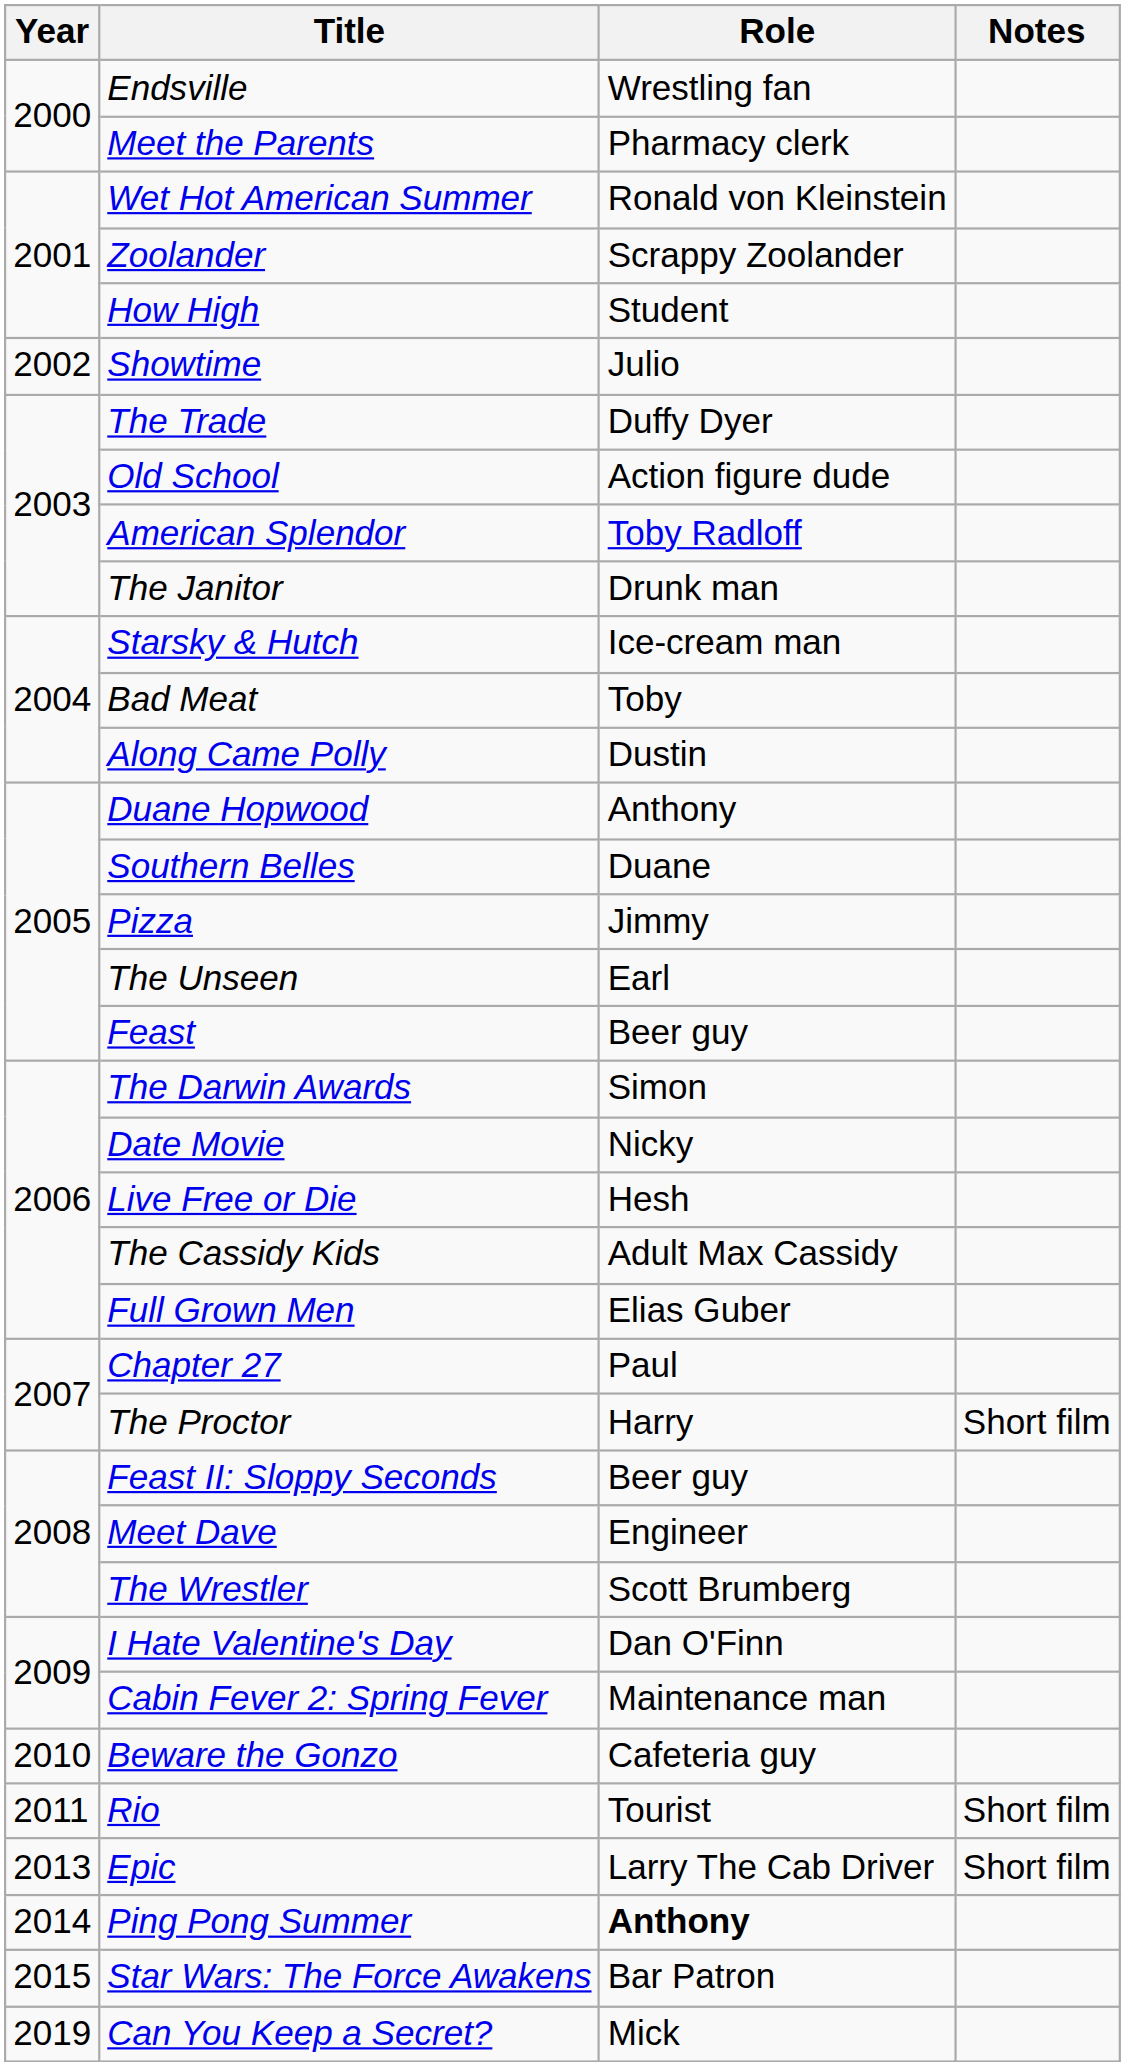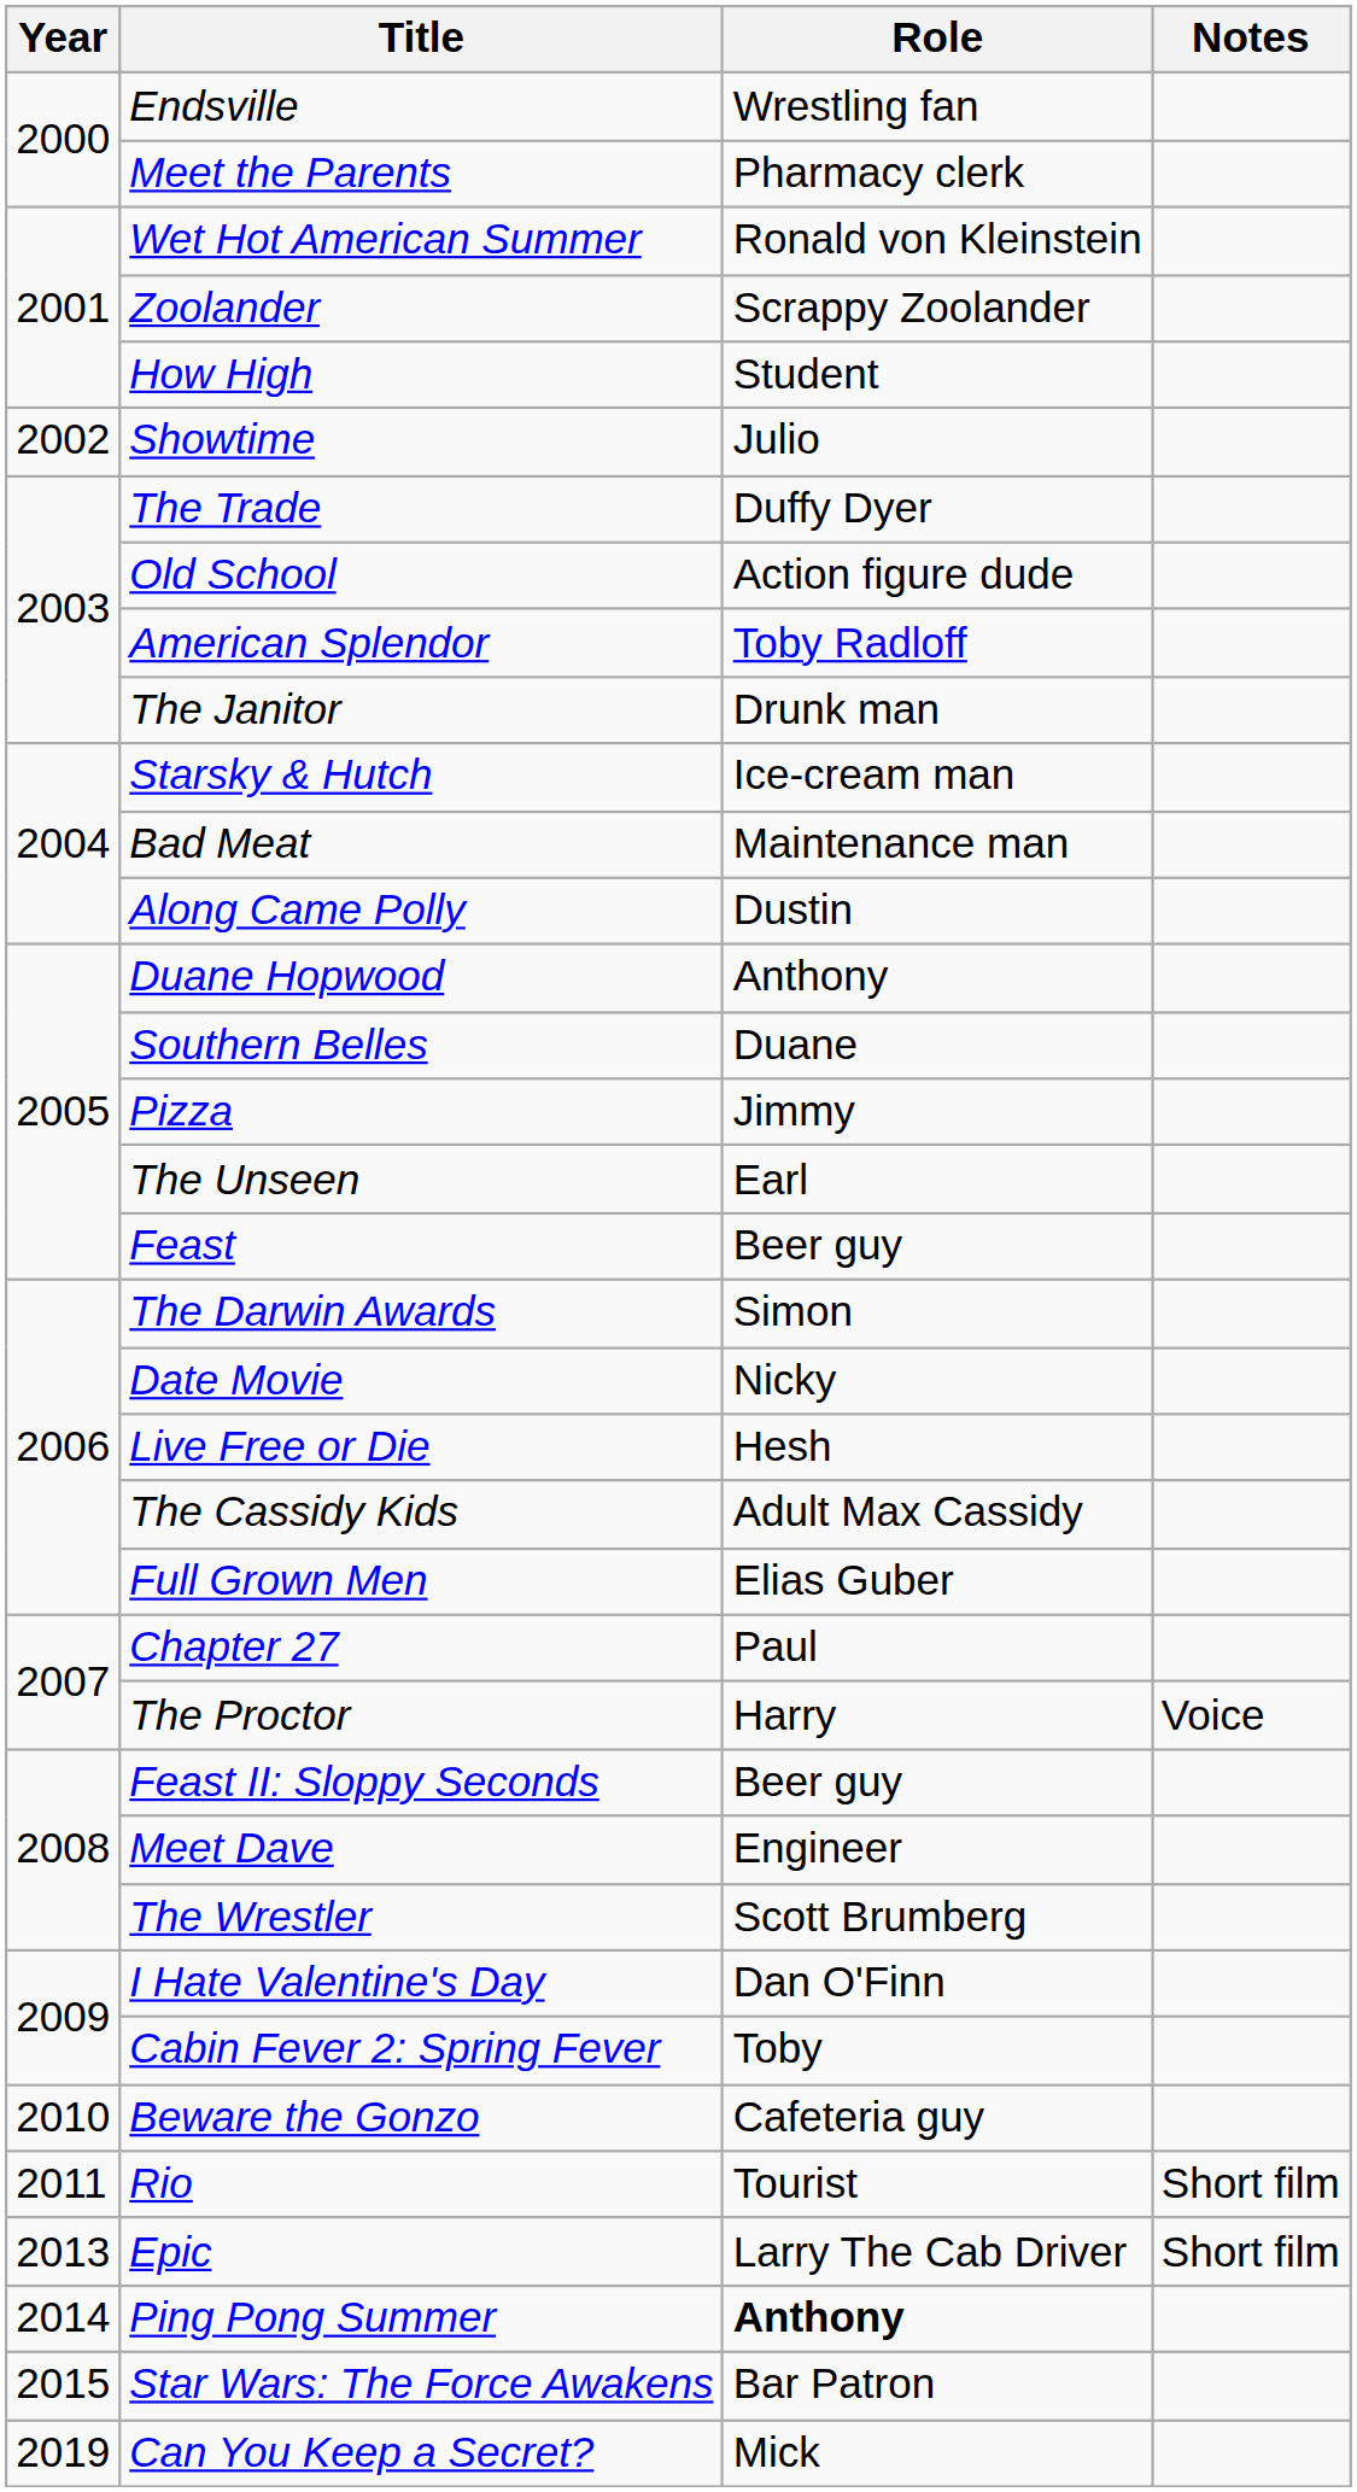 <table class="wikitable">
 <tr>
 <th scope="col">Year</th>
 <th scope="col">Title</th>
 <th scope="col">Role</th>
 <th scope="col" class="unsortable">Notes</th>
 </tr>
 <tr>
 <td rowspan="2">2000</td>
 <td><em>Endsville</em></td>
 <td>Wrestling fan</td>
 <td></td>
 </tr>
 <tr>
 <td><em><a href='#'>Meet the Parents</a></em></td>
 <td>Pharmacy clerk</td>
 <td></td>
 </tr>
 <tr>
 <td rowspan="3">2001</td>
 <td><em><a href='#'>Wet Hot American Summer</a></em></td>
 <td>Ronald von Kleinstein</td>
 <td></td>
 </tr>
 <tr>
 <td><em><a href='#'>Zoolander</a></em></td>
 <td>Scrappy Zoolander</td>
 <td></td>
 </tr>
 <tr>
 <td><em><a href='#'>How High</a></em></td>
 <td>Student</td>
 <td></td>
 </tr>
 <tr>
 <td>2002</td>
 <td><em><a href='#'>Showtime</a></em></td>
 <td>Julio</td>
 <td></td>
 </tr>
 <tr>
 <td rowspan="4">2003</td>
 <td><em><a href='#'>The Trade</a></em></td>
 <td>Duffy Dyer</td>
 <td></td>
 </tr>
 <tr>
 <td><em><a href='#'>Old School</a></em></td>
 <td>Action figure dude</td>
 <td></td>
 </tr>
 <tr>
 <td><em><a href='#'>American Splendor</a></em></td>
 <td><a href='#'>Toby Radloff</a></td>
 <td></td>
 </tr>
 <tr>
 <td><em>The Janitor</em></td>
 <td>Drunk man</td>
 <td></td>
 </tr>
 <tr>
 <td rowspan="3">2004</td>
 <td><em><a href='#'>Starsky & Hutch</a></em></td>
 <td>Ice-cream man</td>
 <td></td>
 </tr>
 <tr>
 <td><em>Bad Meat</em></td>
-<td>Toby</td>
+<td>Maintenance man</td>
 <td></td>
 </tr>
 <tr>
 <td><em><a href='#'>Along Came Polly</a></em></td>
 <td>Dustin</td>
 <td></td>
 </tr>
 <tr>
 <td rowspan="5">2005</td>
 <td><em><a href='#'>Duane Hopwood</a></em></td>
 <td>Anthony</td>
 <td></td>
 </tr>
 <tr>
 <td><em><a href='#'>Southern Belles</a></em></td>
 <td>Duane</td>
 <td></td>
 </tr>
 <tr>
 <td><em><a href='#'>Pizza</a></em></td>
 <td>Jimmy</td>
 <td></td>
 </tr>
 <tr>
 <td><em>The Unseen</em></td>
 <td>Earl</td>
 <td></td>
 </tr>
 <tr>
 <td><em><a href='#'>Feast</a></em></td>
 <td>Beer guy</td>
 <td></td>
 </tr>
 <tr>
 <td rowspan="5">2006</td>
 <td><em><a href='#'>The Darwin Awards</a></em></td>
 <td>Simon</td>
 <td></td>
 </tr>
 <tr>
 <td><em><a href='#'>Date Movie</a></em></td>
 <td>Nicky</td>
 <td></td>
 </tr>
 <tr>
 <td><em><a href='#'>Live Free or Die</a></em></td>
 <td>Hesh</td>
 <td></td>
 </tr>
 <tr>
 <td><em>The Cassidy Kids</em></td>
 <td>Adult Max Cassidy</td>
 <td></td>
 </tr>
 <tr>
 <td><em><a href='#'>Full Grown Men</a></em></td>
 <td>Elias Guber</td>
 <td></td>
 </tr>
 <tr>
 <td rowspan="2">2007</td>
 <td><em><a href='#'>Chapter 27</a></em></td>
 <td>Paul</td>
 <td></td>
 </tr>
 <tr>
 <td><em>The Proctor</em></td>
 <td>Harry</td>
-<td>Short film</td>
+<td>Voice</td>
 </tr>
 <tr>
 <td rowspan="3">2008</td>
 <td><em><a href='#'>Feast II: Sloppy Seconds</a></em></td>
 <td>Beer guy</td>
 <td></td>
 </tr>
 <tr>
 <td><em><a href='#'>Meet Dave</a></em></td>
 <td>Engineer</td>
 <td></td>
 </tr>
 <tr>
 <td><em><a href='#'>The Wrestler</a></em></td>
 <td>Scott Brumberg</td>
 <td></td>
 </tr>
 <tr>
 <td rowspan="2">2009</td>
 <td><em><a href='#'>I Hate Valentine's Day</a></em></td>
 <td>Dan O'Finn</td>
 <td></td>
 </tr>
 <tr>
 <td><em><a href='#'>Cabin Fever 2: Spring Fever</a></em></td>
-<td>Maintenance man</td>
+<td>Toby</td>
 <td></td>
 </tr>
 <tr>
 <td>2010</td>
 <td><em><a href='#'>Beware the Gonzo</a></em></td>
 <td>Cafeteria guy</td>
 <td></td>
 </tr>
 <tr>
 <td>2011</td>
 <td><em><a href='#'>Rio</a></em></td>
 <td>Tourist</td>
 <td>Short film</td>
 </tr>
 <tr>
 <td>2013</td>
 <td><em><a href='#'>Epic</a></em></td>
 <td>Larry The Cab Driver</td>
 <td>Short film</td>
 </tr>
 <tr>
 <td>2014</td>
 <td><em><a href='#'>Ping Pong Summer</a></em></td>
 <td><strong>Anthony</strong></td>
 <td></td>
 </tr>
 <tr>
 <td>2015</td>
 <td><em><a href='#'>Star Wars: The Force Awakens</a></em></td>
 <td>Bar Patron</td>
 <td></td>
 </tr>
 <tr>
 <td>2019</td>
 <td><em><a href='#'>Can You Keep a Secret?</a></em></td>
 <td>Mick</td>
 <td></td>
 </tr>
 </table>
